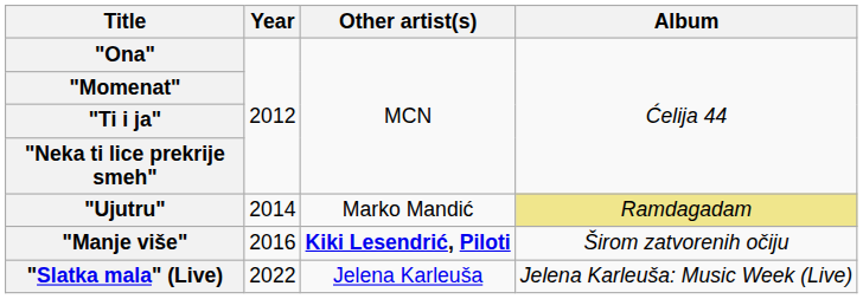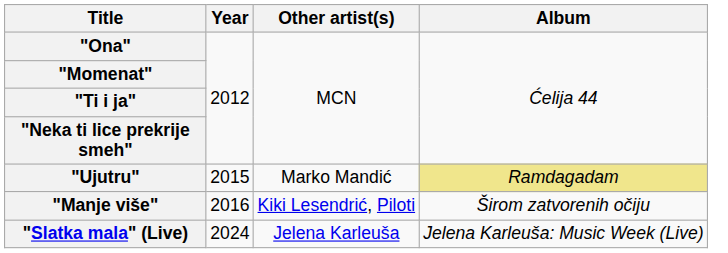 <table class="wikitable plainrowheaders" style="text-align:center;">
 <tr>
 <th scope="col" style="width:11em;">Title</th>
 <th scope="col">Year</th>
 <th scope="col">Other artist(s)</th>
 <th scope="col">Album</th>
 </tr>
 <tr>
 <th scope="row">"Ona"</th>
 <td rowspan="4">2012</td>
 <td rowspan="4">MCN</td>
 <td rowspan="4"><em>Ćelija 44</em></td>
 </tr>
 <tr>
 <th scope="row">"Momenat"</th>
 </tr>
 <tr>
 <th scope="row">"Ti i ja"</th>
 </tr>
 <tr>
 <th scope="row">"Neka ti lice prekrije smeh"</th>
 </tr>
 <tr>
 <th scope="row">"Ujutru"</th>
-<td rowspan="1">2014</td>
+<td rowspan="1">2015</td>
 <td rowspan="1">Marko Mandić</td>
 <td rowspan="1" style="background: khaki;"><em>Ramdagadam</em></td>
 </tr>
 <tr>
 <th scope="row">"Manje više"</th>
 <td rowspan="1">2016</td>
-<td rowspan="1"><strong><a href='#'>Kiki Lesendrić</a>, <a href='#'>Piloti</a></strong></td>
+<td rowspan="1"><a href='#'>Kiki Lesendrić</a>, <a href='#'>Piloti</a></td>
 <td rowspan="1"><em>Širom zatvorenih očiju</em></td>
 </tr>
 <tr>
 <th scope="row">"<a href='#'>Slatka mala</a>" (Live)</th>
-<td rowspan="1">2022</td>
+<td rowspan="1">2024</td>
 <td rowspan="1"><a href='#'>Jelena Karleuša</a></td>
 <td rowspan="1"><em>Jelena Karleuša: Music Week (Live)</em></td>
 </tr>
 </table>
